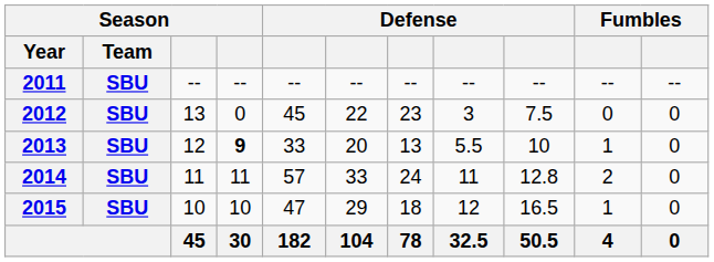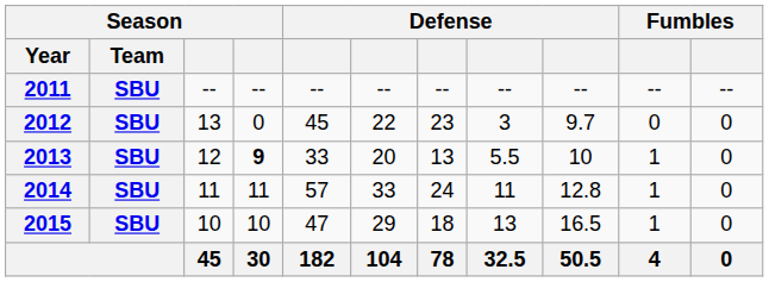 <table class= "wikitable sortable" float="left" border="1" style="text-align:center; width:45%;">
 <tr>
 <th colspan=4>Season</th>
 <th colspan=5>Defense</th>
 <th colspan=2>Fumbles</th>
 </tr>
 <tr>
 <th>Year</th>
 <th>Team</th>
 <th></th>
 <th></th>
 <th></th>
 <th></th>
 <th></th>
 <th></th>
 <th></th>
 <th></th>
 <th></th>
 </tr>
 <tr>
 <th><a href='#'>2011</a></th>
 <th><a href='#'>SBU</a></th>
 <td>--</td>
 <td>--</td>
 <td>--</td>
 <td>--</td>
 <td>--</td>
 <td>--</td>
 <td>--</td>
 <td>--</td>
 <td>--</td>
 </tr>
 <tr>
 <th><a href='#'>2012</a></th>
 <th><a href='#'>SBU</a></th>
 <td>13</td>
 <td>0</td>
 <td>45</td>
 <td>22</td>
 <td>23</td>
 <td>3</td>
-<td>7.5</td>
+<td>9.7</td>
 <td>0</td>
 <td>0</td>
 </tr>
 <tr>
 <th><a href='#'>2013</a></th>
 <th><a href='#'>SBU</a></th>
 <td>12</td>
 <td><strong>9</strong></td>
 <td>33</td>
 <td>20</td>
 <td>13</td>
 <td>5.5</td>
 <td>10</td>
 <td>1</td>
 <td>0</td>
 </tr>
 <tr>
 <th><a href='#'>2014</a></th>
 <th><a href='#'>SBU</a></th>
 <td>11</td>
 <td>11</td>
 <td>57</td>
 <td>33</td>
 <td>24</td>
 <td>11</td>
 <td>12.8</td>
-<td>2</td>
+<td>1</td>
 <td>0</td>
 </tr>
 <tr>
 <th><a href='#'>2015</a></th>
 <th><a href='#'>SBU</a></th>
 <td>10</td>
 <td>10</td>
 <td>47</td>
 <td>29</td>
 <td>18</td>
-<td>12</td>
+<td>13</td>
 <td>16.5</td>
 <td>1</td>
 <td>0</td>
 </tr>
 <tr>
 <th colspan="2"></th>
 <th>45</th>
 <th>30</th>
 <th>182</th>
 <th>104</th>
 <th>78</th>
 <th>32.5</th>
 <th>50.5</th>
 <th>4</th>
 <th>0</th>
 </tr>
 </table>
